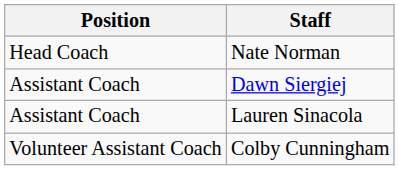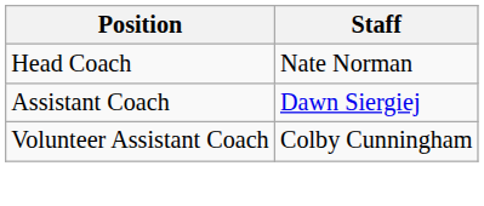 <table class="wikitable">
 <tr>
 <th>Position</th>
 <th>Staff</th>
 </tr>
 <tr>
 <td>Head Coach</td>
 <td>Nate Norman</td>
 </tr>
 <tr>
 <td>Assistant Coach</td>
 <td><a href='#'>Dawn Siergiej</a></td>
 </tr>
 <tr>
-<td>Assistant Coach</td>
-<td>Lauren Sinacola</td>
-</tr>
-<tr>
 <td>Volunteer Assistant Coach</td>
 <td>Colby Cunningham</td>
 </tr>
 </table>
